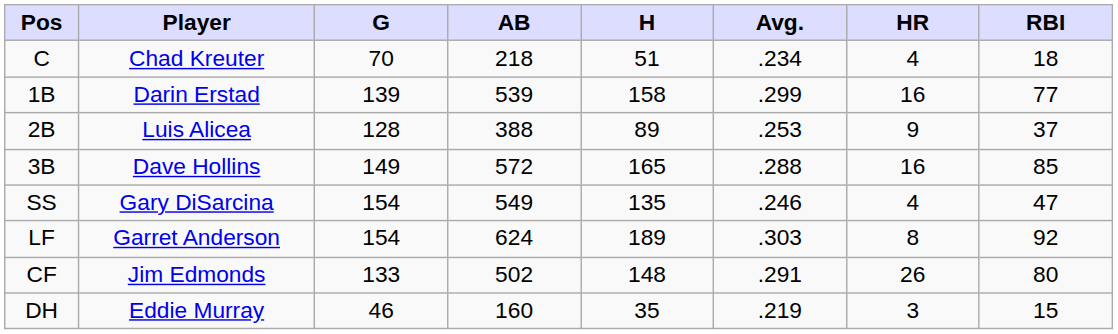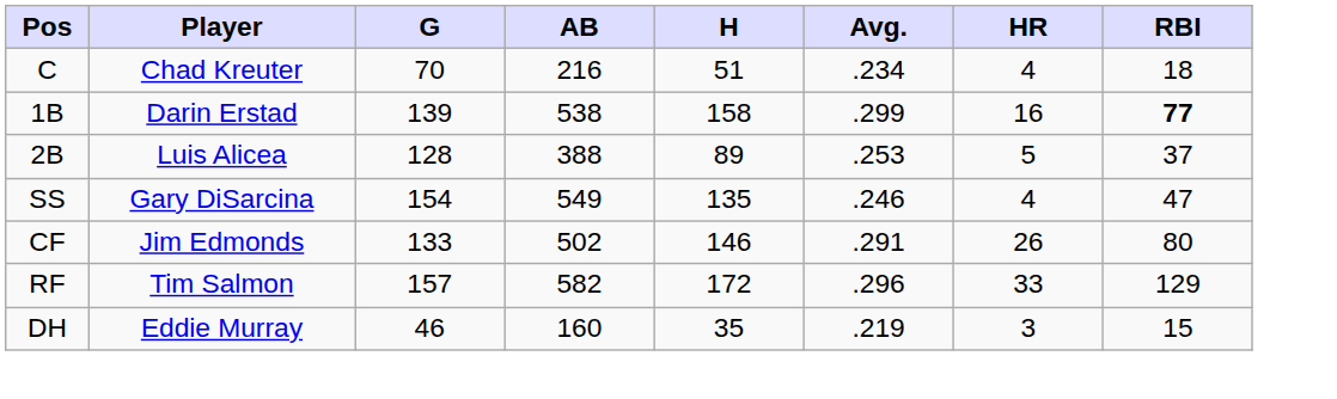 <table class="wikitable sortable">
 <tr>
 <th style="background:#ddf; width:5%;">Pos</th>
 <th style="background:#ddf; width:16%;">Player</th>
 <th style="background:#ddf; width:9%;">G</th>
 <th style="background:#ddf; width:9%;">AB</th>
 <th style="background:#ddf; width:9%;">H</th>
 <th style="background:#ddf; width:9%;">Avg.</th>
 <th style="background:#ddf; width:9%;">HR</th>
 <th style="background:#ddf; width:9%;">RBI</th>
 </tr>
 <tr style="text-align:center;">
 <td>C</td>
 <td><a href='#'>Chad Kreuter</a></td>
 <td>70</td>
-<td>218</td>
+<td>216</td>
 <td>51</td>
 <td>.234</td>
 <td>4</td>
 <td>18</td>
 </tr>
 <tr style="text-align:center;">
 <td>1B</td>
 <td><a href='#'>Darin Erstad</a></td>
 <td>139</td>
-<td>539</td>
+<td>538</td>
 <td>158</td>
 <td>.299</td>
 <td>16</td>
-<td>77</td>
+<td><strong>77</strong></td>
 </tr>
 <tr style="text-align:center;">
 <td>2B</td>
 <td><a href='#'>Luis Alicea</a></td>
 <td>128</td>
 <td>388</td>
 <td>89</td>
 <td>.253</td>
-<td>9</td>
+<td>5</td>
 <td>37</td>
-</tr>
-<tr style="text-align:center;">
-<td>3B</td>
-<td><a href='#'>Dave Hollins</a></td>
-<td>149</td>
-<td>572</td>
-<td>165</td>
-<td>.288</td>
-<td>16</td>
-<td>85</td>
 </tr>
 <tr style="text-align:center;">
 <td>SS</td>
 <td><a href='#'>Gary DiSarcina</a></td>
 <td>154</td>
 <td>549</td>
 <td>135</td>
 <td>.246</td>
 <td>4</td>
 <td>47</td>
 </tr>
 <tr style="text-align:center;">
-<td>LF</td>
-<td><a href='#'>Garret Anderson</a></td>
-<td>154</td>
-<td>624</td>
-<td>189</td>
-<td>.303</td>
-<td>8</td>
-<td>92</td>
-</tr>
-<tr style="text-align:center;">
 <td>CF</td>
 <td><a href='#'>Jim Edmonds</a></td>
 <td>133</td>
 <td>502</td>
-<td>148</td>
+<td>146</td>
 <td>.291</td>
 <td>26</td>
 <td>80</td>
+</tr>
+<tr style="text-align:center;">
+<td>RF</td>
+<td><a href='#'>Tim Salmon</a></td>
+<td>157</td>
+<td>582</td>
+<td>172</td>
+<td>.296</td>
+<td>33</td>
+<td>129</td>
 </tr>
 <tr style="text-align:center;">
 <td>DH</td>
 <td><a href='#'>Eddie Murray</a></td>
 <td>46</td>
 <td>160</td>
 <td>35</td>
 <td>.219</td>
 <td>3</td>
 <td>15</td>
 </tr>
 </table>
